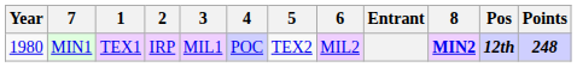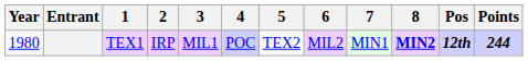 <table class="wikitable" style="text-align:center; font-size:90%">
 <tr>
 <th>Year</th>
-<th>7</th>
+<th>Entrant</th>
 <th>1</th>
 <th>2</th>
 <th>3</th>
 <th>4</th>
 <th>5</th>
 <th>6</th>
-<th>Entrant</th>
+<th>7</th>
 <th>8</th>
 <th>Pos</th>
 <th>Points</th>
 </tr>
 <tr>
 <td><a href='#'>1980</a></td>
-<td style="background:#DFFFDF;"><a href='#'>MIN1</a><br></td>
+<th></th>
 <td style="background:#EFCFFF;"><a href='#'>TEX1</a><br></td>
 <td style="background:#EFCFFF;"><a href='#'>IRP</a><br></td>
 <td style="background:#EFCFFF;"><a href='#'>MIL1</a><br></td>
 <td style="background:#CFCFFF;"><a href='#'>POC</a><br></td>
 <td><a href='#'>TEX2</a></td>
 <td style="background:#EFCFFF;"><a href='#'>MIL2</a><br></td>
-<th></th>
+<td style="background:#DFFFDF;"><a href='#'>MIN1</a><br></td>
 <td style="background:#EFCFFF;"><strong><a href='#'>MIN2</a><br></strong></td>
 <td style="background:#CFCFFF;"><strong><em>12th</em></strong></td>
-<td style="background:#CFCFFF;"><strong><em>248</em></strong></td>
+<td style="background:#CFCFFF;"><strong><em>244</em></strong></td>
 </tr>
 </table>
